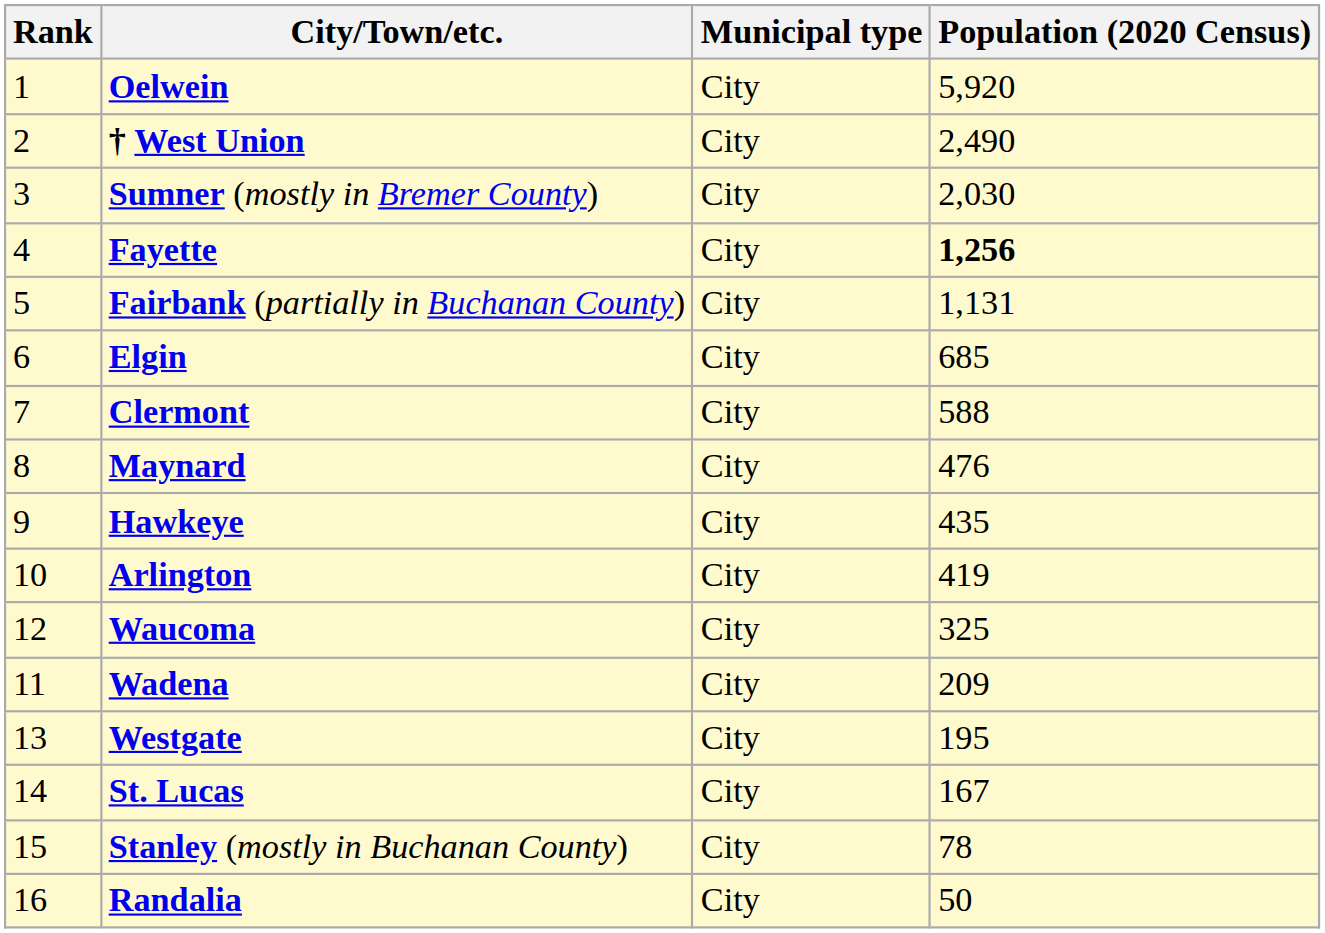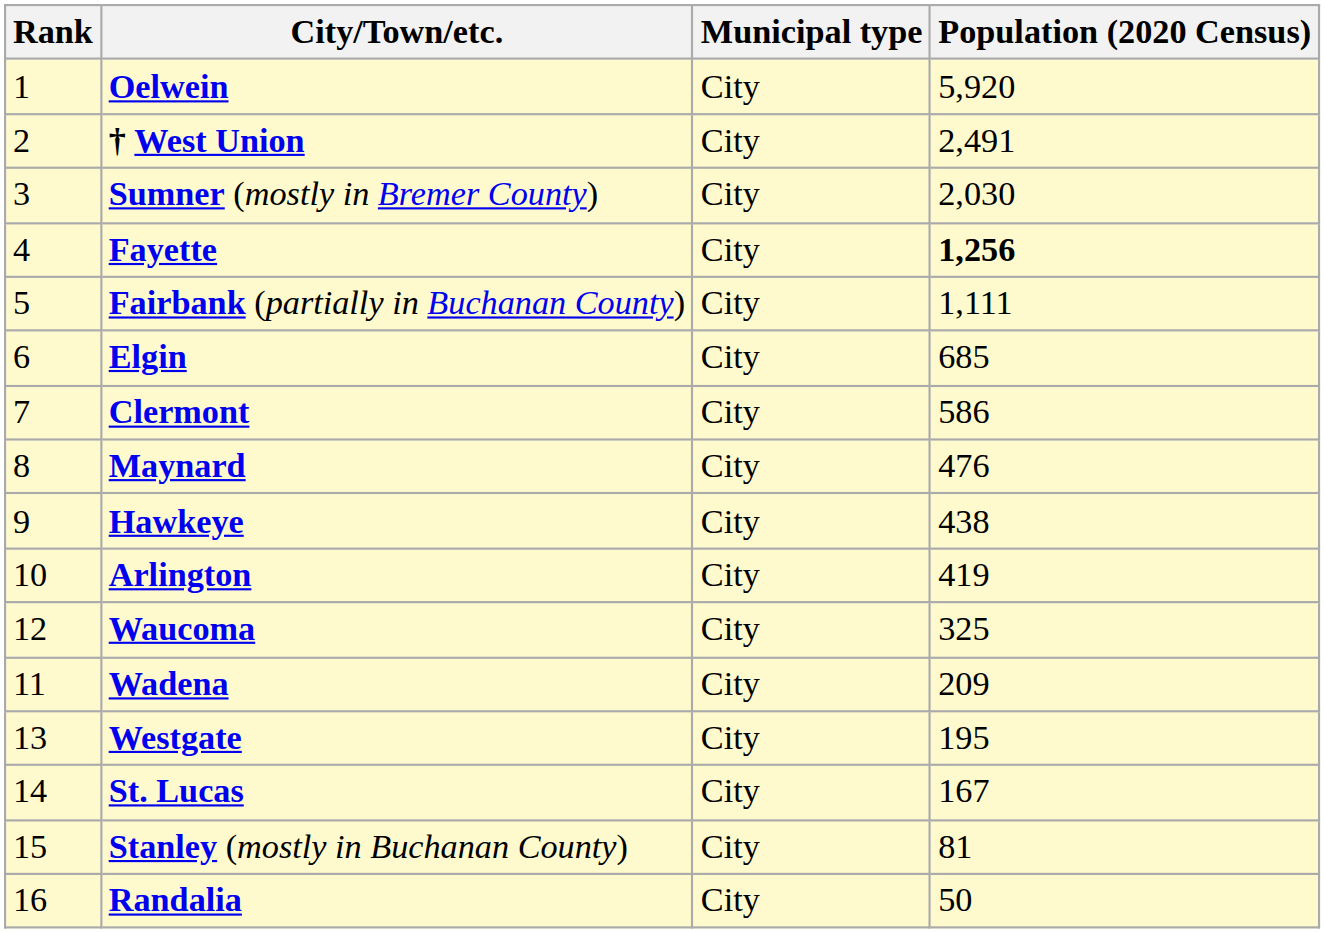 <table class="wikitable sortable">
 <tr>
 <th>Rank</th>
 <th>City/Town/etc.</th>
 <th>Municipal type</th>
 <th>Population (2020 Census)</th>
 </tr>
 <tr style="background-color:#FFFACD;">
 <td>1</td>
 <td><strong><a href='#'>Oelwein</a></strong></td>
 <td>City</td>
 <td>5,920</td>
 </tr>
 <tr style="background-color:#FFFACD;">
 <td>2</td>
 <td><strong>†</strong> <strong><a href='#'>West Union</a></strong></td>
 <td>City</td>
-<td>2,490</td>
+<td>2,491</td>
 </tr>
 <tr style="background-color:#FFFACD;">
 <td>3</td>
 <td><strong><a href='#'>Sumner</a></strong> (<em>mostly in <a href='#'>Bremer County</a></em>)</td>
 <td>City</td>
 <td>2,030</td>
 </tr>
 <tr style="background-color:#FFFACD;">
 <td>4</td>
 <td><strong><a href='#'>Fayette</a></strong></td>
 <td>City</td>
 <td><strong>1,256</strong></td>
 </tr>
 <tr style="background-color:#FFFACD;">
 <td>5</td>
 <td><strong><a href='#'>Fairbank</a></strong> (<em>partially in <a href='#'>Buchanan County</a></em>)</td>
 <td>City</td>
-<td>1,131</td>
+<td>1,111</td>
 </tr>
 <tr style="background-color:#FFFACD;">
 <td>6</td>
 <td><strong><a href='#'>Elgin</a></strong></td>
 <td>City</td>
 <td>685</td>
 </tr>
 <tr style="background-color:#FFFACD;">
 <td>7</td>
 <td><strong><a href='#'>Clermont</a></strong></td>
 <td>City</td>
-<td>588</td>
+<td>586</td>
 </tr>
 <tr style="background-color:#FFFACD;">
 <td>8</td>
 <td><strong><a href='#'>Maynard</a></strong></td>
 <td>City</td>
 <td>476</td>
 </tr>
 <tr style="background-color:#FFFACD;">
 <td>9</td>
 <td><strong><a href='#'>Hawkeye</a></strong></td>
 <td>City</td>
-<td>435</td>
+<td>438</td>
 </tr>
 <tr style="background-color:#FFFACD;">
 <td>10</td>
 <td><strong><a href='#'>Arlington</a></strong></td>
 <td>City</td>
 <td>419</td>
 </tr>
 <tr style="background-color:#FFFACD;">
 <td>12</td>
 <td><strong><a href='#'>Waucoma</a></strong></td>
 <td>City</td>
 <td>325</td>
 </tr>
 <tr style="background-color:#FFFACD;">
 <td>11</td>
 <td><strong><a href='#'>Wadena</a></strong></td>
 <td>City</td>
 <td>209</td>
 </tr>
 <tr style="background-color:#FFFACD;">
 <td>13</td>
 <td><strong><a href='#'>Westgate</a></strong></td>
 <td>City</td>
 <td>195</td>
 </tr>
 <tr style="background-color:#FFFACD;">
 <td>14</td>
 <td><strong><a href='#'>St. Lucas</a></strong></td>
 <td>City</td>
 <td>167</td>
 </tr>
 <tr style="background-color:#FFFACD;">
 <td>15</td>
 <td><strong><a href='#'>Stanley</a></strong>  (<em>mostly in Buchanan County</em>)</td>
 <td>City</td>
-<td>78</td>
+<td>81</td>
 </tr>
 <tr style="background-color:#FFFACD;">
 <td>16</td>
 <td><strong><a href='#'>Randalia</a></strong></td>
 <td>City</td>
 <td>50</td>
 </tr>
 </table>
